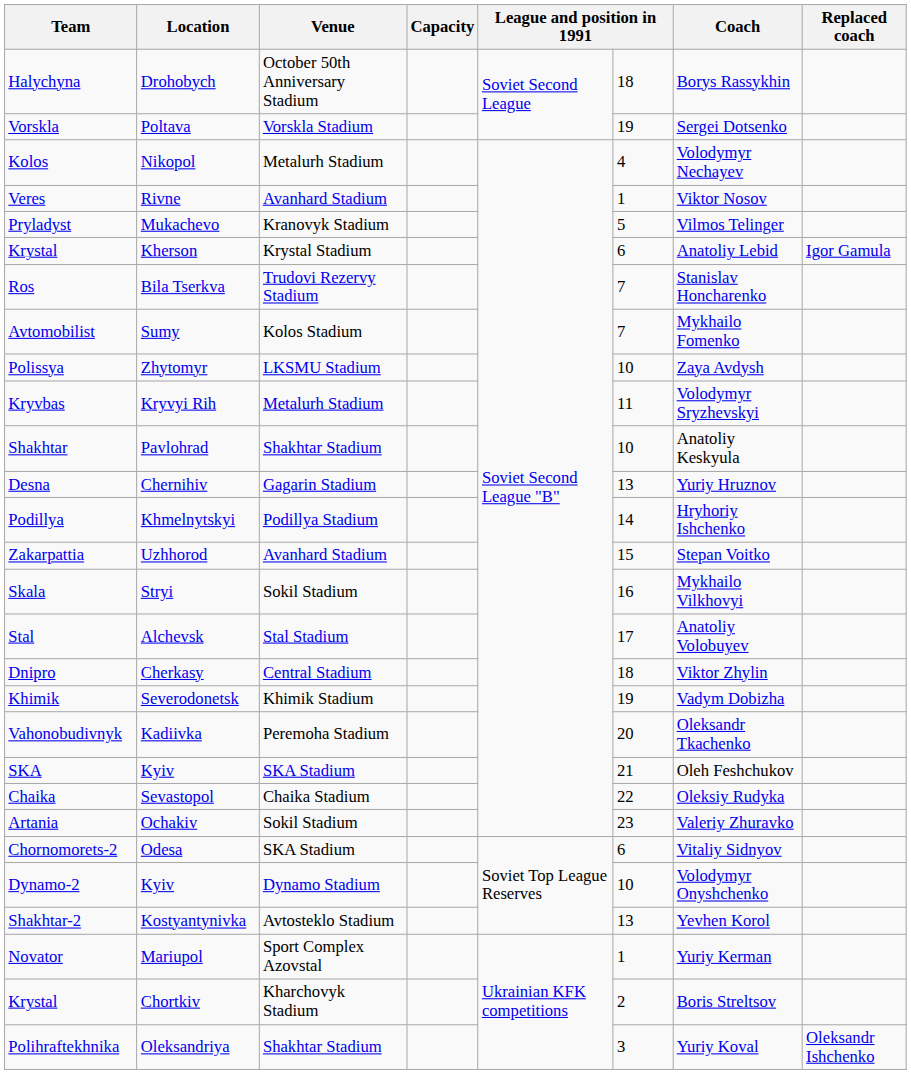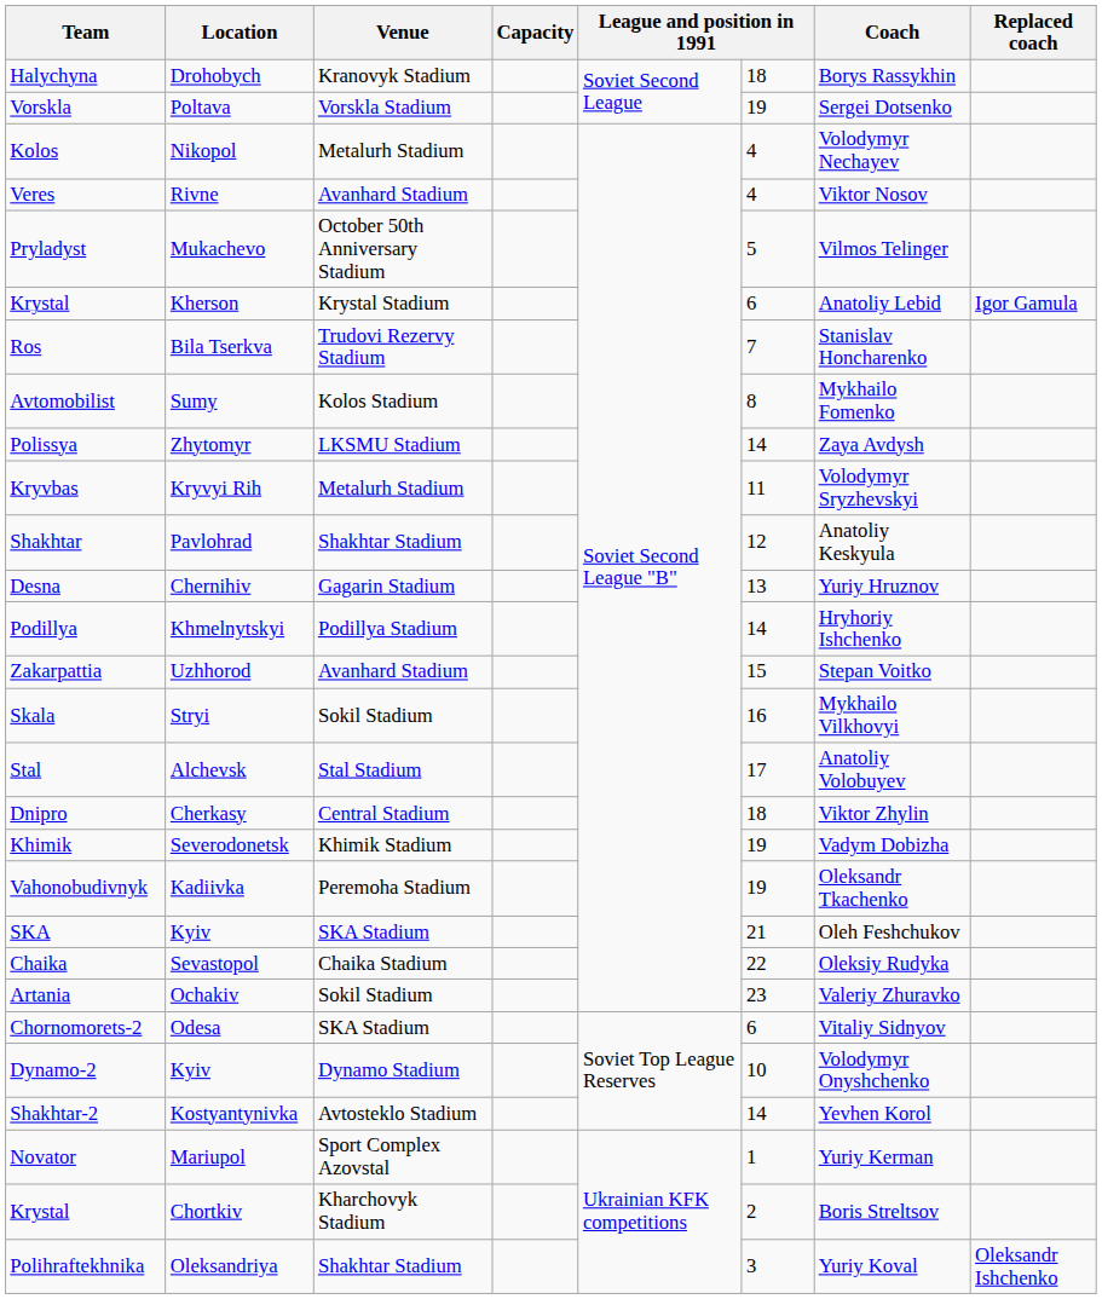 <table class="wikitable" style="text-align:left">
 <tr>
 <th>Team</th>
 <th>Location</th>
 <th>Venue</th>
 <th>Capacity</th>
 <th colspan="2">League and position in 1991</th>
 <th>Coach</th>
 <th>Replaced coach</th>
 </tr>
 <tr>
 <td width=120><a href='#'>Halychyna</a></td>
 <td width=110><a href='#'>Drohobych</a></td>
-<td>October 50th Anniversary Stadium</td>
+<td>Kranovyk Stadium</td>
 <td width=60></td>
 <td rowspan="2"><a href='#'>Soviet Second League</a></td>
 <td width=50>18</td>
 <td><a href='#'>Borys Rassykhin</a></td>
 <td></td>
 </tr>
 <tr>
 <td><a href='#'>Vorskla</a></td>
 <td><a href='#'>Poltava</a></td>
 <td><a href='#'>Vorskla Stadium</a></td>
 <td></td>
 <td>19</td>
 <td><a href='#'>Sergei Dotsenko</a></td>
 <td></td>
 </tr>
 <tr>
 <td><a href='#'>Kolos</a></td>
 <td><a href='#'>Nikopol</a></td>
 <td>Metalurh Stadium</td>
 <td></td>
 <td rowspan="20"><a href='#'>Soviet Second League "B"</a><br></td>
 <td>4</td>
 <td><a href='#'>Volodymyr Nechayev</a></td>
 <td></td>
 </tr>
 <tr>
 <td><a href='#'>Veres</a></td>
 <td><a href='#'>Rivne</a></td>
 <td><a href='#'>Avanhard Stadium</a></td>
 <td></td>
-<td>1</td>
+<td>4</td>
 <td><a href='#'>Viktor Nosov</a></td>
 <td></td>
 </tr>
 <tr>
 <td><a href='#'>Pryladyst</a></td>
 <td><a href='#'>Mukachevo</a></td>
-<td>Kranovyk Stadium</td>
+<td>October 50th Anniversary Stadium</td>
 <td></td>
 <td>5</td>
 <td><a href='#'>Vilmos Telinger</a></td>
 <td></td>
 </tr>
 <tr>
 <td><a href='#'>Krystal</a></td>
 <td><a href='#'>Kherson</a></td>
 <td>Krystal Stadium</td>
 <td></td>
 <td>6</td>
 <td><a href='#'>Anatoliy Lebid</a></td>
 <td><a href='#'>Igor Gamula</a></td>
 </tr>
 <tr>
 <td><a href='#'>Ros</a></td>
 <td><a href='#'>Bila Tserkva</a></td>
 <td><a href='#'>Trudovi Rezervy Stadium</a></td>
 <td></td>
 <td>7</td>
 <td><a href='#'>Stanislav Honcharenko</a></td>
 <td></td>
 </tr>
 <tr>
 <td><a href='#'>Avtomobilist</a></td>
 <td><a href='#'>Sumy</a></td>
 <td>Kolos Stadium</td>
 <td></td>
-<td>7</td>
+<td>8</td>
 <td><a href='#'>Mykhailo Fomenko</a></td>
 <td></td>
 </tr>
 <tr>
 <td><a href='#'>Polissya</a></td>
 <td><a href='#'>Zhytomyr</a></td>
 <td><a href='#'>LKSMU Stadium</a></td>
 <td></td>
-<td>10</td>
+<td>14</td>
 <td><a href='#'>Zaya Avdysh</a></td>
 <td></td>
 </tr>
 <tr>
 <td><a href='#'>Kryvbas</a></td>
 <td><a href='#'>Kryvyi Rih</a></td>
 <td><a href='#'>Metalurh Stadium</a></td>
 <td></td>
 <td>11</td>
 <td><a href='#'>Volodymyr Sryzhevskyi</a></td>
 <td></td>
 </tr>
 <tr>
 <td><a href='#'>Shakhtar</a></td>
 <td><a href='#'>Pavlohrad</a></td>
 <td><a href='#'>Shakhtar Stadium</a></td>
 <td></td>
-<td>10</td>
+<td>12</td>
 <td>Anatoliy Keskyula</td>
 <td></td>
 </tr>
 <tr>
 <td><a href='#'>Desna</a></td>
 <td><a href='#'>Chernihiv</a></td>
 <td><a href='#'>Gagarin Stadium</a></td>
 <td></td>
 <td>13</td>
 <td><a href='#'>Yuriy Hruznov</a></td>
 <td></td>
 </tr>
 <tr>
 <td><a href='#'>Podillya</a></td>
 <td><a href='#'>Khmelnytskyi</a></td>
 <td><a href='#'>Podillya Stadium</a></td>
 <td></td>
 <td>14</td>
 <td><a href='#'>Hryhoriy Ishchenko</a></td>
 <td></td>
 </tr>
 <tr>
 <td><a href='#'>Zakarpattia</a></td>
 <td><a href='#'>Uzhhorod</a></td>
 <td><a href='#'>Avanhard Stadium</a></td>
 <td></td>
 <td>15</td>
 <td><a href='#'>Stepan Voitko</a></td>
 <td></td>
 </tr>
 <tr>
 <td><a href='#'>Skala</a></td>
 <td><a href='#'>Stryi</a></td>
 <td>Sokil Stadium</td>
 <td></td>
 <td>16</td>
 <td><a href='#'>Mykhailo Vilkhovyi</a></td>
 <td></td>
 </tr>
 <tr>
 <td><a href='#'>Stal</a></td>
 <td><a href='#'>Alchevsk</a></td>
 <td><a href='#'>Stal Stadium</a></td>
 <td></td>
 <td>17</td>
 <td><a href='#'>Anatoliy Volobuyev</a></td>
 <td></td>
 </tr>
 <tr>
 <td><a href='#'>Dnipro</a></td>
 <td><a href='#'>Cherkasy</a></td>
 <td><a href='#'>Central Stadium</a></td>
 <td></td>
 <td>18</td>
 <td><a href='#'>Viktor Zhylin</a></td>
 <td></td>
 </tr>
 <tr>
 <td><a href='#'>Khimik</a></td>
 <td><a href='#'>Severodonetsk</a></td>
 <td>Khimik Stadium</td>
 <td></td>
 <td>19</td>
 <td><a href='#'>Vadym Dobizha</a></td>
 <td></td>
 </tr>
 <tr>
 <td><a href='#'>Vahonobudivnyk</a></td>
 <td><a href='#'>Kadiivka</a></td>
 <td>Peremoha Stadium</td>
 <td></td>
-<td>20</td>
+<td>19</td>
 <td><a href='#'>Oleksandr Tkachenko</a></td>
 <td></td>
 </tr>
 <tr>
 <td><a href='#'>SKA</a></td>
 <td><a href='#'>Kyiv</a></td>
 <td><a href='#'>SKA Stadium</a></td>
 <td></td>
 <td>21</td>
 <td>Oleh Feshchukov</td>
 <td></td>
 </tr>
 <tr>
 <td><a href='#'>Chaika</a></td>
 <td><a href='#'>Sevastopol</a></td>
 <td>Chaika Stadium</td>
 <td></td>
 <td>22</td>
 <td><a href='#'>Oleksiy Rudyka</a></td>
 <td></td>
 </tr>
 <tr>
 <td><a href='#'>Artania</a></td>
 <td><a href='#'>Ochakiv</a></td>
 <td>Sokil Stadium</td>
 <td></td>
 <td>23</td>
 <td><a href='#'>Valeriy Zhuravko</a></td>
 <td></td>
 </tr>
 <tr>
 <td><a href='#'>Chornomorets-2</a></td>
 <td><a href='#'>Odesa</a></td>
 <td>SKA Stadium</td>
 <td></td>
 <td rowspan="3">Soviet Top League Reserves</td>
 <td>6</td>
 <td><a href='#'>Vitaliy Sidnyov</a></td>
 <td></td>
 </tr>
 <tr>
 <td><a href='#'>Dynamo-2</a></td>
 <td><a href='#'>Kyiv</a></td>
 <td><a href='#'>Dynamo Stadium</a></td>
 <td></td>
 <td>10</td>
 <td><a href='#'>Volodymyr Onyshchenko</a></td>
 <td></td>
 </tr>
 <tr>
 <td><a href='#'>Shakhtar-2</a></td>
 <td><a href='#'>Kostyantynivka</a></td>
 <td>Avtosteklo Stadium</td>
 <td></td>
-<td>13</td>
+<td>14</td>
 <td><a href='#'>Yevhen Korol</a></td>
 <td></td>
 </tr>
 <tr>
 <td><a href='#'>Novator</a></td>
 <td><a href='#'>Mariupol</a></td>
 <td>Sport Complex Azovstal</td>
 <td></td>
 <td rowspan="3"><a href='#'>Ukrainian KFK competitions</a></td>
 <td>1</td>
 <td><a href='#'>Yuriy Kerman</a></td>
 <td></td>
 </tr>
 <tr>
 <td><a href='#'>Krystal</a></td>
 <td><a href='#'>Chortkiv</a></td>
 <td>Kharchovyk Stadium</td>
 <td></td>
 <td>2</td>
 <td><a href='#'>Boris Streltsov</a></td>
 <td></td>
 </tr>
 <tr>
 <td><a href='#'>Polihraftekhnika</a></td>
 <td><a href='#'>Oleksandriya</a></td>
 <td><a href='#'>Shakhtar Stadium</a></td>
 <td></td>
 <td>3</td>
 <td><a href='#'>Yuriy Koval</a></td>
 <td><a href='#'>Oleksandr Ishchenko</a></td>
 </tr>
 </table>
